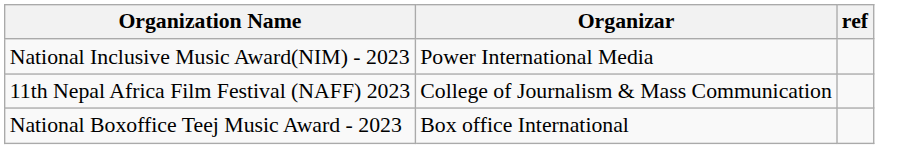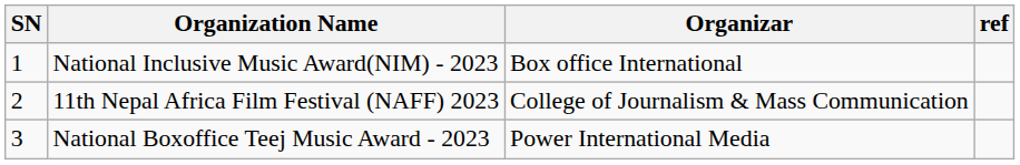 <table class="wikitable">
 <tr>
+<th>SN</th>
 <th>Organization Name</th>
 <th>Organizar</th>
 <th>ref</th>
 </tr>
 <tr>
+<td>1</td>
 <td>National Inclusive Music Award(NIM)  - 2023</td>
-<td>Power International Media</td>
+<td>Box office International</td>
 <td></td>
 </tr>
 <tr>
+<td>2</td>
 <td>11th Nepal Africa Film Festival (NAFF) 2023</td>
 <td>College of Journalism & Mass Communication</td>
 <td></td>
 </tr>
 <tr>
+<td>3</td>
 <td>National Boxoffice Teej Music Award - 2023</td>
-<td>Box office International</td>
+<td>Power International Media</td>
 <td></td>
 </tr>
 </table>
